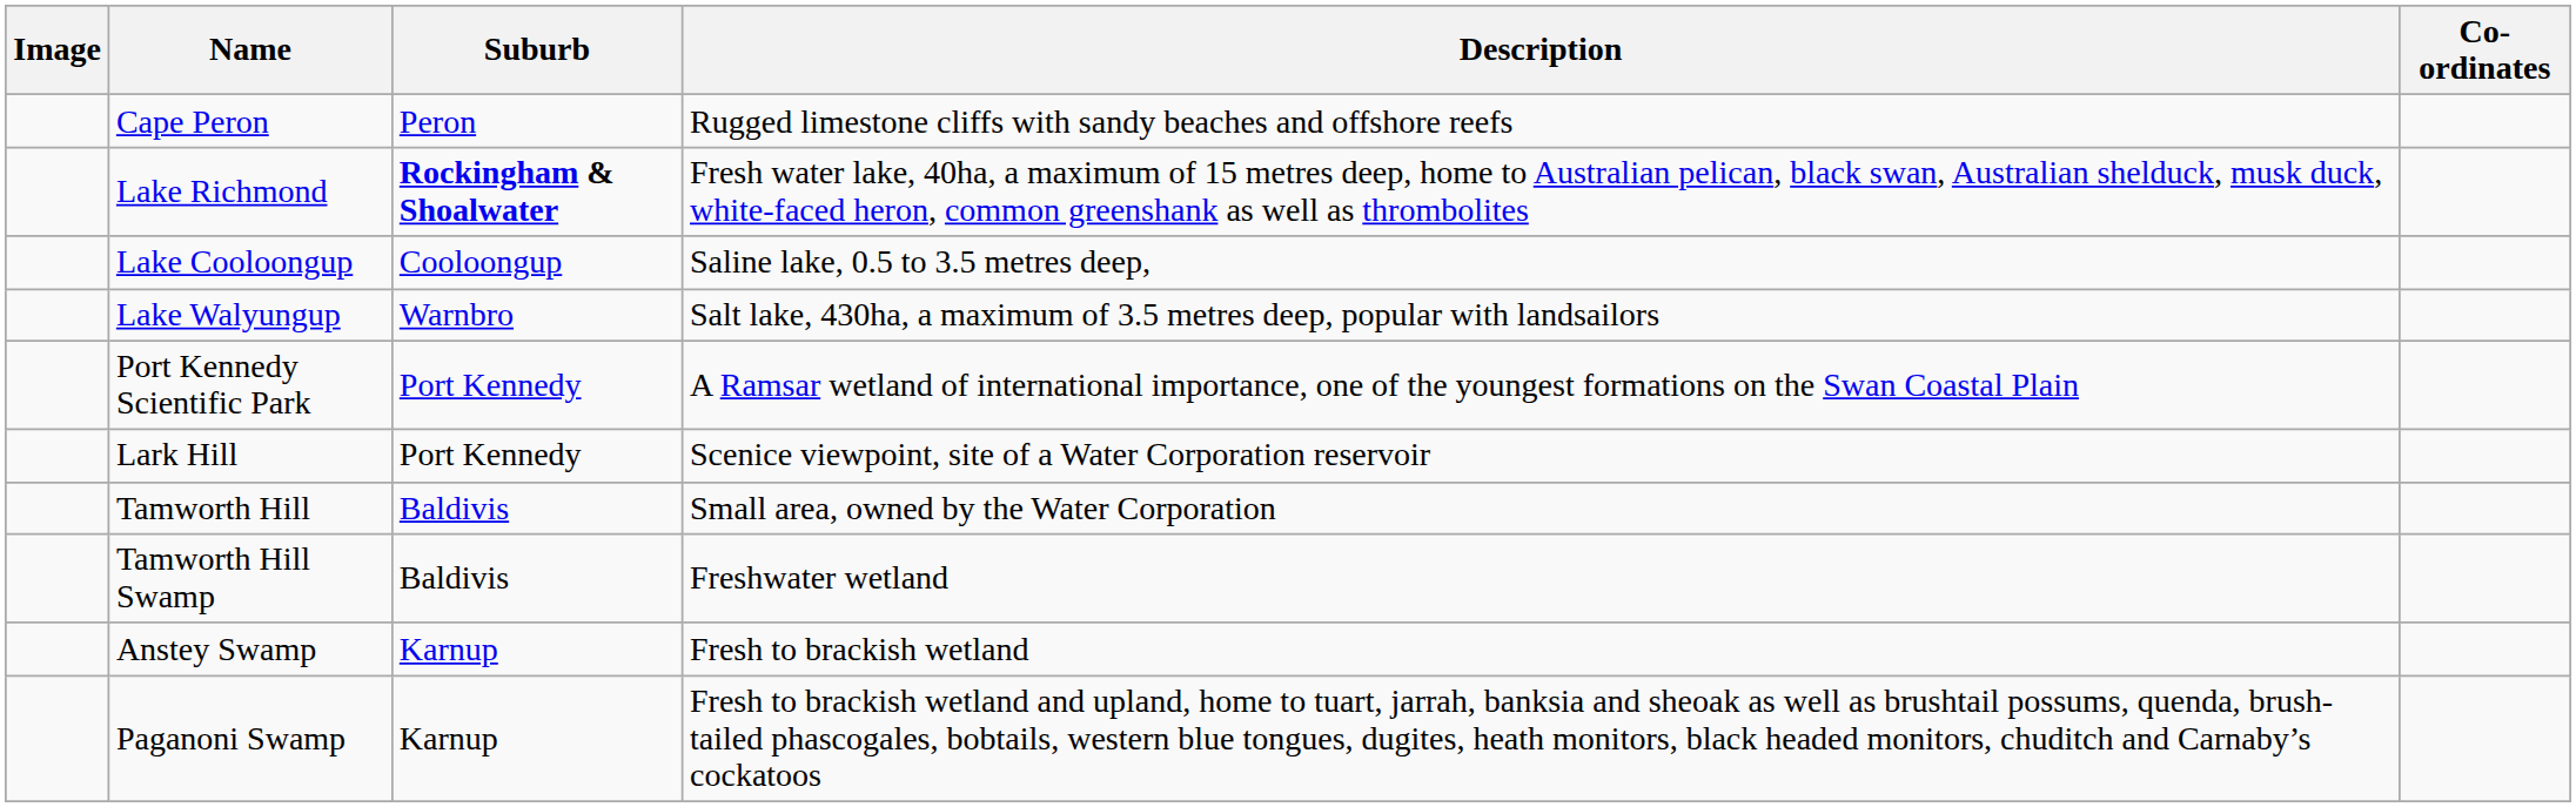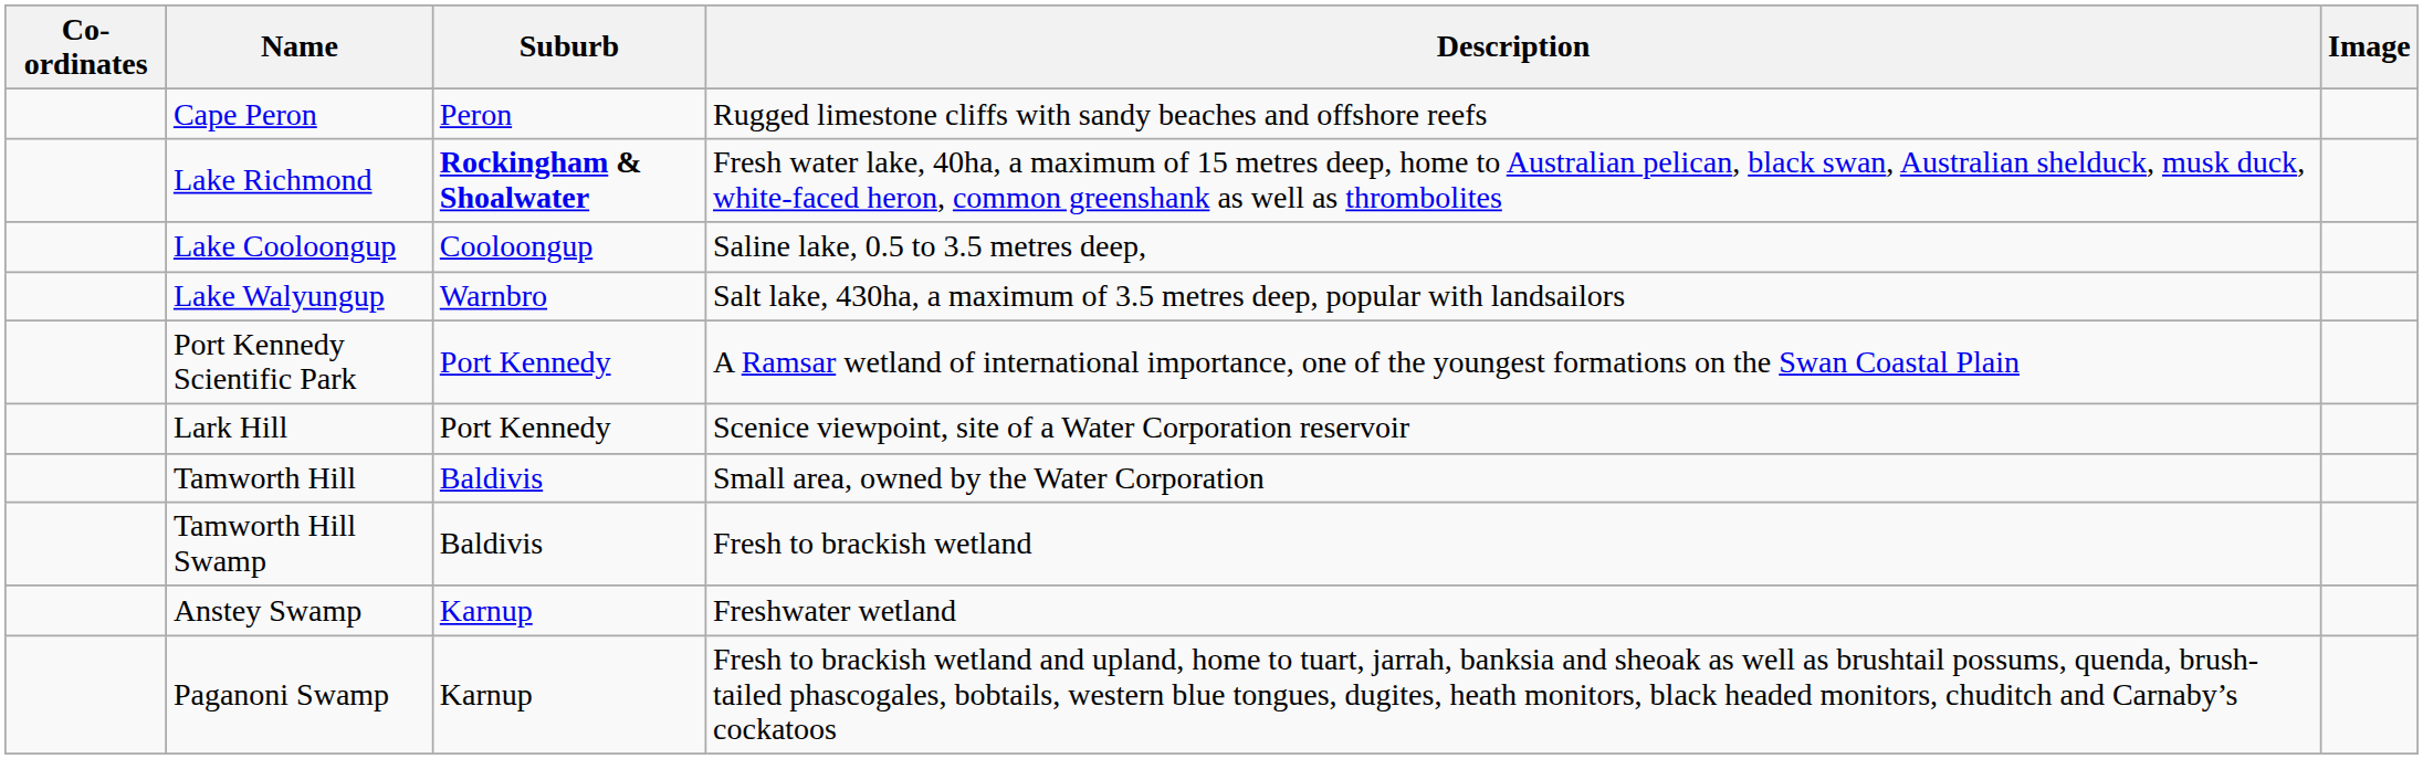 <table class="wikitable sortable">
 <tr>
-<th>Image</th>
+<th>Co-ordinates</th>
 <th>Name</th>
 <th>Suburb</th>
 <th>Description</th>
-<th>Co-ordinates</th>
+<th>Image</th>
 </tr>
 <tr>
 <td></td>
 <td><a href='#'>Cape Peron</a></td>
 <td><a href='#'>Peron</a></td>
 <td>Rugged limestone cliffs with sandy beaches and offshore reefs</td>
 <td></td>
 </tr>
 <tr>
 <td></td>
 <td><a href='#'>Lake Richmond</a></td>
 <td><strong><a href='#'>Rockingham</a> & <a href='#'>Shoalwater</a></strong></td>
 <td>Fresh water lake, 40ha, a maximum of 15 metres deep, home to <a href='#'>Australian pelican</a>, <a href='#'>black swan</a>, <a href='#'>Australian shelduck</a>, <a href='#'>musk duck</a>, <a href='#'>white-faced heron</a>, <a href='#'>common greenshank</a> as well as <a href='#'>thrombolites</a></td>
 <td></td>
 </tr>
 <tr>
 <td></td>
 <td><a href='#'>Lake Cooloongup</a></td>
 <td><a href='#'>Cooloongup</a></td>
 <td>Saline lake, 0.5 to 3.5 metres deep,</td>
 <td></td>
 </tr>
 <tr>
 <td></td>
 <td><a href='#'>Lake Walyungup</a></td>
 <td><a href='#'>Warnbro</a></td>
 <td>Salt lake, 430ha, a maximum of 3.5 metres deep, popular with landsailors</td>
 <td></td>
 </tr>
 <tr>
 <td></td>
 <td>Port Kennedy Scientific Park</td>
 <td><a href='#'>Port Kennedy</a></td>
 <td>A  <a href='#'>Ramsar</a> wetland of international importance, one of the youngest formations on the <a href='#'>Swan Coastal Plain</a></td>
 <td></td>
 </tr>
 <tr>
 <td></td>
 <td>Lark Hill</td>
 <td>Port Kennedy</td>
 <td>Scenice viewpoint, site of a Water Corporation reservoir</td>
 <td></td>
 </tr>
 <tr>
 <td></td>
 <td>Tamworth Hill</td>
 <td><a href='#'>Baldivis</a></td>
 <td>Small area, owned by the Water Corporation</td>
 <td></td>
 </tr>
 <tr>
 <td></td>
 <td>Tamworth Hill Swamp</td>
 <td>Baldivis</td>
-<td>Freshwater wetland</td>
+<td>Fresh to brackish wetland</td>
 <td></td>
 </tr>
 <tr>
 <td></td>
 <td>Anstey Swamp</td>
 <td><a href='#'>Karnup</a></td>
-<td>Fresh to brackish wetland</td>
+<td>Freshwater wetland</td>
 <td></td>
 </tr>
 <tr>
 <td></td>
 <td>Paganoni Swamp</td>
 <td>Karnup</td>
 <td>Fresh to brackish wetland and upland, home to tuart, jarrah, banksia and sheoak as well as brushtail possums, quenda, brush-tailed phascogales, bobtails, western blue tongues, dugites, heath monitors, black headed monitors, chuditch and Carnaby’s cockatoos</td>
 <td></td>
 </tr>
 </table>
